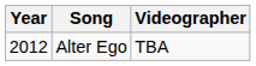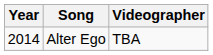 <table class="wikitable">
 <tr>
 <th>Year</th>
 <th>Song</th>
 <th>Videographer</th>
 </tr>
 <tr>
-<td>2012</td>
+<td>2014</td>
 <td>Alter Ego</td>
 <td>TBA</td>
 </tr>
 </table>
